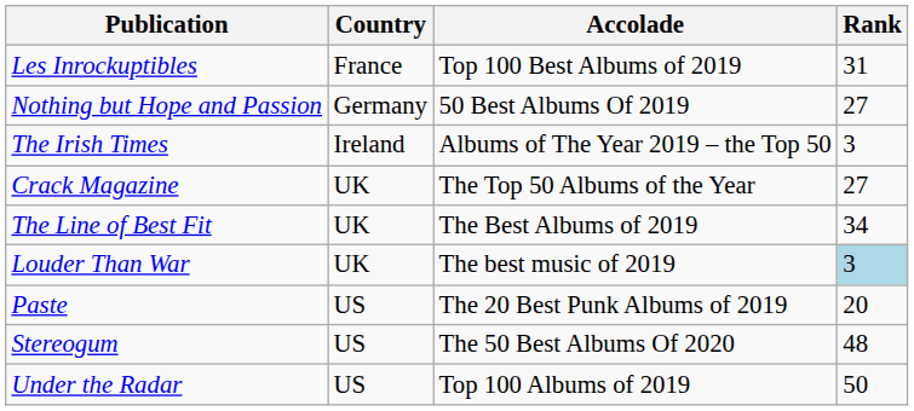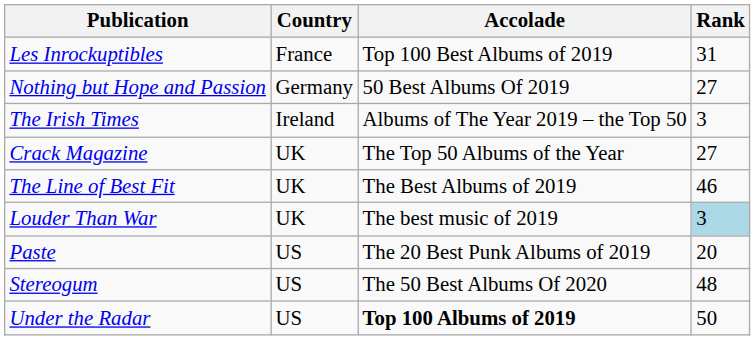 <table class="wikitable sortable">
 <tr>
 <th>Publication</th>
 <th>Country</th>
 <th>Accolade</th>
 <th>Rank</th>
 </tr>
 <tr>
 <td><em><a href='#'>Les Inrockuptibles</a></em></td>
 <td>France</td>
 <td>Top 100 Best Albums of 2019</td>
 <td>31</td>
 </tr>
 <tr>
 <td><em><a href='#'>Nothing but Hope and Passion</a></em></td>
 <td>Germany</td>
 <td>50 Best Albums Of 2019</td>
 <td>27</td>
 </tr>
 <tr>
 <td><em><a href='#'>The Irish Times</a></em></td>
 <td>Ireland</td>
 <td>Albums of The Year 2019 – the Top 50</td>
 <td>3</td>
 </tr>
 <tr>
 <td><em><a href='#'>Crack Magazine</a></em></td>
 <td>UK</td>
 <td>The Top 50 Albums of the Year</td>
 <td>27</td>
 </tr>
 <tr>
 <td><em><a href='#'>The Line of Best Fit</a></em></td>
 <td>UK</td>
 <td>The Best Albums of 2019</td>
-<td>34</td>
+<td>46</td>
 </tr>
 <tr>
 <td><a href='#'><em>Louder Than War</em></a></td>
 <td>UK</td>
 <td>The best music of 2019</td>
 <td style="background: lightblue;">3</td>
 </tr>
 <tr>
 <td><a href='#'><em>Paste</em></a></td>
 <td>US</td>
 <td>The 20 Best Punk Albums of 2019</td>
 <td>20</td>
 </tr>
 <tr>
 <td><em><a href='#'>Stereogum</a></em></td>
 <td>US</td>
 <td>The 50 Best Albums Of 2020</td>
 <td>48</td>
 </tr>
 <tr>
 <td><a href='#'><em>Under the Radar</em></a></td>
 <td>US</td>
-<td>Top 100 Albums of 2019</td>
+<td><strong>Top 100 Albums of 2019</strong></td>
 <td>50</td>
 </tr>
 </table>
